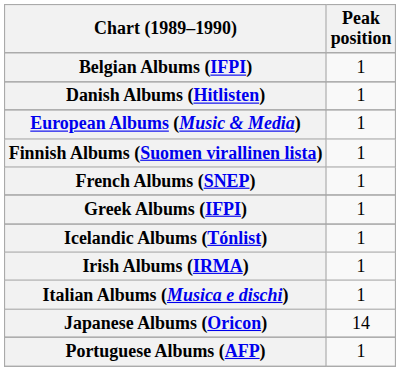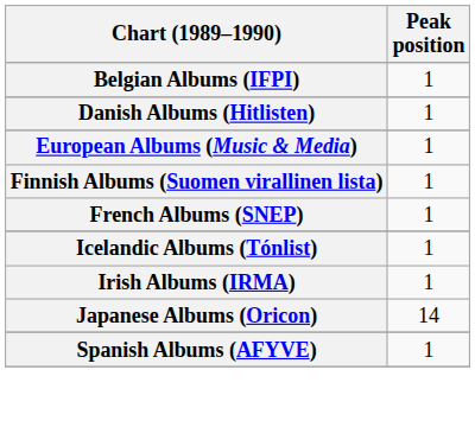 <table class="wikitable sortable plainrowheaders" style="text-align:center">
 <tr>
 <th scope="col">Chart (1989–1990)</th>
 <th scope="col">Peak<br>position</th>
 </tr>
 <tr>
 </tr>
 <tr>
 </tr>
 <tr>
 <th scope="row">Belgian Albums (<a href='#'>IFPI</a>)</th>
 <td>1</td>
 </tr>
 <tr>
 </tr>
 <tr>
 <th scope="row">Danish Albums (<a href='#'>Hitlisten</a>)</th>
 <td style="text-align:center;">1</td>
 </tr>
 <tr>
 </tr>
 <tr>
 <th scope="row"><a href='#'>European Albums</a> (<em><a href='#'>Music & Media</a></em>)</th>
 <td>1</td>
 </tr>
 <tr>
 <th scope="row">Finnish Albums (<a href='#'>Suomen virallinen lista</a>)</th>
 <td style="text-align:center;">1</td>
 </tr>
 <tr>
 <th scope="row">French Albums (<a href='#'>SNEP</a>)</th>
 <td style="text-align:center;">1</td>
 </tr>
 <tr>
 </tr>
 <tr>
-<th scope="row">Greek Albums (<a href='#'>IFPI</a>)</th>
-<td>1</td>
-</tr>
-<tr>
 </tr>
 <tr>
 <th scope="row">Icelandic Albums (<a href='#'>Tónlist</a>)</th>
 <td>1</td>
 </tr>
 <tr>
 <th scope="row">Irish Albums (<a href='#'>IRMA</a>)</th>
-<td>1</td>
-</tr>
-<tr>
-<th scope="row">Italian Albums (<em><a href='#'>Musica e dischi</a></em>)</th>
 <td>1</td>
 </tr>
 <tr>
 <th scope="row">Japanese Albums (<a href='#'>Oricon</a>)</th>
 <td align="center">14</td>
 </tr>
 <tr>
 </tr>
 <tr>
 </tr>
 <tr>
-<th scope="row">Portuguese Albums (<a href='#'>AFP</a>)</th>
+<th scope="row">Spanish Albums (<a href='#'>AFYVE</a>)</th>
 <td style="text-align:center;">1</td>
 </tr>
 <tr>
 </tr>
 <tr>
 </tr>
 <tr>
 </tr>
 <tr>
 </tr>
 </table>
